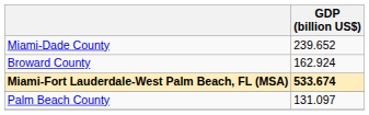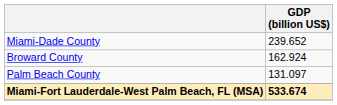 <table class="wikitable">
 <tr>
 <th></th>
 <th>GDP<br>(billion US$)</th>
 </tr>
 <tr>
 <td><a href='#'>Miami-Dade County</a></td>
 <td>239.652</td>
 </tr>
 <tr>
 <td><a href='#'>Broward County</a></td>
 <td>162.924</td>
 </tr>
+<tr>
+<td><a href='#'>Palm Beach County</a></td>
+<td>131.097</td>
+</tr>
+<tr>
+</tr>
 <tr style="background:#feb;">
 <td><strong>Miami-Fort Lauderdale-West Palm Beach, FL (MSA)</strong></td>
 <td><strong>533.674</strong></td>
 </tr>
 <tr>
 </tr>
-<tr>
-<td><a href='#'>Palm Beach County</a></td>
-<td>131.097</td>
-</tr>
-<tr>
-</tr>
 </table>
